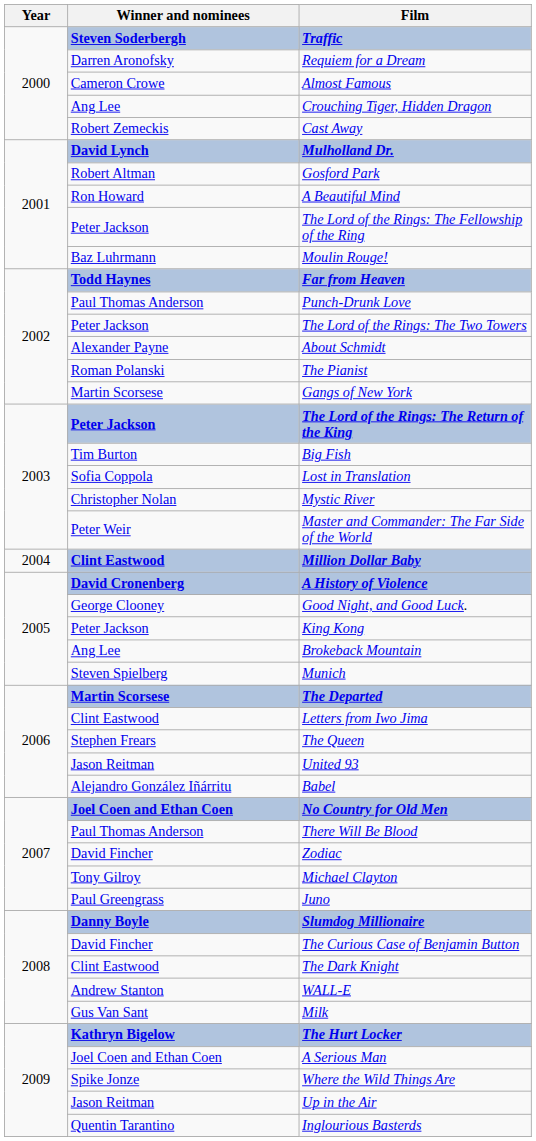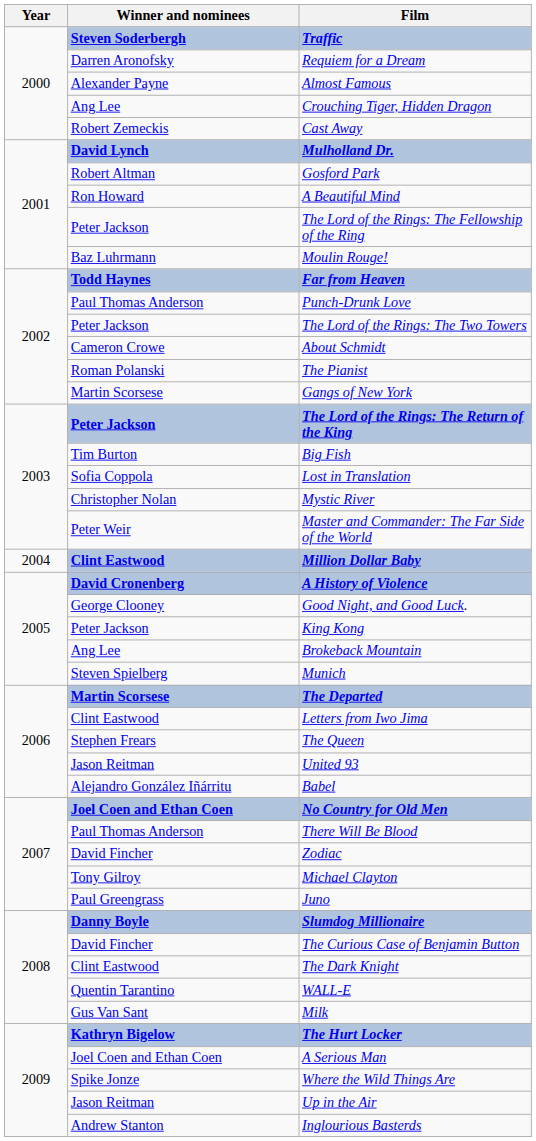 <table class="wikitable" width="95%" cellpadding="5">
 <tr>
 <th width="100"><strong>Year</strong></th>
 <th width="450"><strong>Winner and nominees</strong></th>
 <th width="450"><strong>Film</strong></th>
 </tr>
 <tr>
 <td rowspan="5" style="text-align:center;">2000</td>
 <td style="background:#B0C4DE;"><strong><a href='#'>Steven Soderbergh</a></strong></td>
 <td style="background:#B0C4DE;"><strong><em><a href='#'>Traffic</a></em></strong></td>
 </tr>
 <tr>
 <td><a href='#'>Darren Aronofsky</a></td>
 <td><em><a href='#'>Requiem for a Dream</a></em></td>
 </tr>
 <tr>
-<td><a href='#'>Cameron Crowe</a></td>
+<td><a href='#'>Alexander Payne</a></td>
 <td><em><a href='#'>Almost Famous</a></em></td>
 </tr>
 <tr>
 <td><a href='#'>Ang Lee</a></td>
 <td><em><a href='#'>Crouching Tiger, Hidden Dragon</a></em></td>
 </tr>
 <tr>
 <td><a href='#'>Robert Zemeckis</a></td>
 <td><em><a href='#'>Cast Away</a></em></td>
 </tr>
 <tr>
 <td rowspan="5" style="text-align:center;">2001</td>
 <td style="background:#B0C4DE;"><strong><a href='#'>David Lynch</a></strong></td>
 <td style="background:#B0C4DE;"><strong><em><a href='#'>Mulholland Dr.</a></em></strong></td>
 </tr>
 <tr>
 <td><a href='#'>Robert Altman</a></td>
 <td><em><a href='#'>Gosford Park</a></em></td>
 </tr>
 <tr>
 <td><a href='#'>Ron Howard</a></td>
 <td><em><a href='#'>A Beautiful Mind</a></em></td>
 </tr>
 <tr>
 <td><a href='#'>Peter Jackson</a></td>
 <td><em><a href='#'>The Lord of the Rings: The Fellowship of the Ring</a></em></td>
 </tr>
 <tr>
 <td><a href='#'>Baz Luhrmann</a></td>
 <td><em><a href='#'>Moulin Rouge!</a></em></td>
 </tr>
 <tr>
 <td rowspan="6" style="text-align:center;">2002</td>
 <td style="background:#B0C4DE;"><strong><a href='#'>Todd Haynes</a></strong></td>
 <td style="background:#B0C4DE;"><strong><em><a href='#'>Far from Heaven</a></em></strong></td>
 </tr>
 <tr>
 <td><a href='#'>Paul Thomas Anderson</a></td>
 <td><em><a href='#'>Punch-Drunk Love</a></em></td>
 </tr>
 <tr>
 <td><a href='#'>Peter Jackson</a></td>
 <td><em><a href='#'>The Lord of the Rings: The Two Towers</a></em></td>
 </tr>
 <tr>
-<td><a href='#'>Alexander Payne</a></td>
+<td><a href='#'>Cameron Crowe</a></td>
 <td><em><a href='#'>About Schmidt</a></em></td>
 </tr>
 <tr>
 <td><a href='#'>Roman Polanski</a></td>
 <td><em><a href='#'>The Pianist</a></em></td>
 </tr>
 <tr>
 <td><a href='#'>Martin Scorsese</a></td>
 <td><em><a href='#'>Gangs of New York</a></em></td>
 </tr>
 <tr>
 <td rowspan="5" style="text-align:center;">2003</td>
 <td style="background:#B0C4DE;"><strong><a href='#'>Peter Jackson</a></strong></td>
 <td style="background:#B0C4DE;"><strong><em><a href='#'>The Lord of the Rings: The Return of the King</a></em></strong></td>
 </tr>
 <tr>
 <td><a href='#'>Tim Burton</a></td>
 <td><em><a href='#'>Big Fish</a></em></td>
 </tr>
 <tr>
 <td><a href='#'>Sofia Coppola</a></td>
 <td><em><a href='#'>Lost in Translation</a></em></td>
 </tr>
 <tr>
 <td><a href='#'>Christopher Nolan</a></td>
 <td><em><a href='#'>Mystic River</a></em></td>
 </tr>
 <tr>
 <td><a href='#'>Peter Weir</a></td>
 <td><em><a href='#'>Master and Commander: The Far Side of the World</a></em></td>
 </tr>
 <tr>
 <td style="text-align:center;">2004</td>
 <td style="background:#B0C4DE;"><strong><a href='#'>Clint Eastwood</a></strong></td>
 <td style="background:#B0C4DE;"><strong><em><a href='#'>Million Dollar Baby</a></em></strong></td>
 </tr>
 <tr>
 <td rowspan="5" style="text-align:center;">2005</td>
 <td style="background:#B0C4DE;"><strong><a href='#'>David Cronenberg</a></strong></td>
 <td style="background:#B0C4DE;"><strong><em><a href='#'>A History of Violence</a></em></strong></td>
 </tr>
 <tr>
 <td><a href='#'>George Clooney</a></td>
 <td><em><a href='#'>Good Night, and Good Luck</a>.</em></td>
 </tr>
 <tr>
 <td><a href='#'>Peter Jackson</a></td>
 <td><em><a href='#'>King Kong</a></em></td>
 </tr>
 <tr>
 <td><a href='#'>Ang Lee</a></td>
 <td><em><a href='#'>Brokeback Mountain</a></em></td>
 </tr>
 <tr>
 <td><a href='#'>Steven Spielberg</a></td>
 <td><em><a href='#'>Munich</a></em></td>
 </tr>
 <tr>
 <td rowspan="5" style="text-align:center;">2006</td>
 <td style="background:#B0C4DE;"><strong><a href='#'>Martin Scorsese</a></strong></td>
 <td style="background:#B0C4DE;"><strong><em><a href='#'>The Departed</a></em></strong></td>
 </tr>
 <tr>
 <td><a href='#'>Clint Eastwood</a></td>
 <td><em><a href='#'>Letters from Iwo Jima</a></em></td>
 </tr>
 <tr>
 <td><a href='#'>Stephen Frears</a></td>
 <td><em><a href='#'>The Queen</a></em></td>
 </tr>
 <tr>
 <td><a href='#'>Jason Reitman</a></td>
 <td><em><a href='#'>United 93</a></em></td>
 </tr>
 <tr>
 <td><a href='#'>Alejandro González Iñárritu</a></td>
 <td><em><a href='#'>Babel</a></em></td>
 </tr>
 <tr>
 <td rowspan="5" style="text-align:center;">2007</td>
 <td style="background:#B0C4DE;"><strong><a href='#'>Joel Coen and Ethan Coen</a></strong></td>
 <td style="background:#B0C4DE;"><strong><em><a href='#'>No Country for Old Men</a></em></strong></td>
 </tr>
 <tr>
 <td><a href='#'>Paul Thomas Anderson</a></td>
 <td><em><a href='#'>There Will Be Blood</a></em></td>
 </tr>
 <tr>
 <td><a href='#'>David Fincher</a></td>
 <td><em><a href='#'>Zodiac</a></em></td>
 </tr>
 <tr>
 <td><a href='#'>Tony Gilroy</a></td>
 <td><em><a href='#'>Michael Clayton</a></em></td>
 </tr>
 <tr>
 <td><a href='#'>Paul Greengrass</a></td>
 <td><em><a href='#'>Juno</a></em></td>
 </tr>
 <tr>
 <td rowspan="5" style="text-align:center;">2008</td>
 <td style="background:#B0C4DE;"><strong><a href='#'>Danny Boyle</a></strong></td>
 <td style="background:#B0C4DE;"><strong><em><a href='#'>Slumdog Millionaire</a></em></strong></td>
 </tr>
 <tr>
 <td><a href='#'>David Fincher</a></td>
 <td><em><a href='#'>The Curious Case of Benjamin Button</a></em></td>
 </tr>
 <tr>
 <td><a href='#'>Clint Eastwood</a></td>
 <td><em><a href='#'>The Dark Knight</a></em></td>
 </tr>
 <tr>
-<td><a href='#'>Andrew Stanton</a></td>
+<td><a href='#'>Quentin Tarantino</a></td>
 <td><em><a href='#'>WALL-E</a></em></td>
 </tr>
 <tr>
 <td><a href='#'>Gus Van Sant</a></td>
 <td><em><a href='#'>Milk</a></em></td>
 </tr>
 <tr>
 <td rowspan="5" style="text-align:center;">2009</td>
 <td style="background:#B0C4DE;"><strong><a href='#'>Kathryn Bigelow</a></strong></td>
 <td style="background:#B0C4DE;"><strong><em><a href='#'>The Hurt Locker</a></em></strong></td>
 </tr>
 <tr>
 <td><a href='#'>Joel Coen and Ethan Coen</a></td>
 <td><em><a href='#'>A Serious Man</a></em></td>
 </tr>
 <tr>
 <td><a href='#'>Spike Jonze</a></td>
 <td><em><a href='#'>Where the Wild Things Are</a></em></td>
 </tr>
 <tr>
 <td><a href='#'>Jason Reitman</a></td>
 <td><em><a href='#'>Up in the Air</a></em></td>
 </tr>
 <tr>
-<td><a href='#'>Quentin Tarantino</a></td>
+<td><a href='#'>Andrew Stanton</a></td>
 <td><em><a href='#'>Inglourious Basterds</a></em></td>
 </tr>
 </table>
